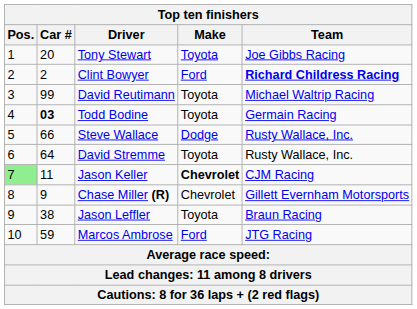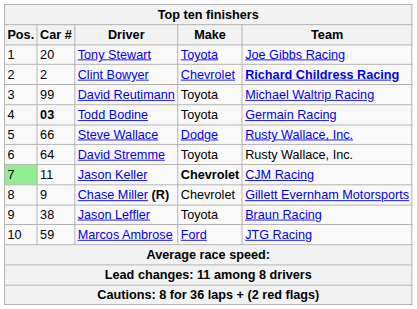 <table class="wikitable" style="font-size: 90%;">
 <tr>
 <th colspan=9>Top ten finishers</th>
 </tr>
 <tr>
 <th>Pos.</th>
 <th>Car #</th>
 <th>Driver</th>
 <th>Make</th>
 <th>Team</th>
 </tr>
 <tr>
 <td>1</td>
 <td>20</td>
 <td><a href='#'>Tony Stewart</a></td>
 <td><a href='#'>Toyota</a></td>
 <td><a href='#'>Joe Gibbs Racing</a></td>
 </tr>
 <tr>
 <td>2</td>
 <td>2</td>
 <td><a href='#'>Clint Bowyer</a></td>
-<td><a href='#'>Ford</a></td>
+<td><a href='#'>Chevrolet</a></td>
 <td><strong><a href='#'>Richard Childress Racing</a></strong></td>
 </tr>
 <tr>
 <td>3</td>
 <td>99</td>
 <td><a href='#'>David Reutimann</a></td>
 <td>Toyota</td>
 <td><a href='#'>Michael Waltrip Racing</a></td>
 </tr>
 <tr>
 <td>4</td>
 <td><strong>03</strong></td>
 <td><a href='#'>Todd Bodine</a></td>
 <td>Toyota</td>
 <td><a href='#'>Germain Racing</a></td>
 </tr>
 <tr>
 <td>5</td>
 <td>66</td>
 <td><a href='#'>Steve Wallace</a></td>
 <td><a href='#'>Dodge</a></td>
 <td><a href='#'>Rusty Wallace, Inc.</a></td>
 </tr>
 <tr>
 <td>6</td>
 <td>64</td>
 <td><a href='#'>David Stremme</a></td>
 <td>Toyota</td>
 <td>Rusty Wallace, Inc.</td>
 </tr>
 <tr>
 <td style="background: lightgreen;">7</td>
 <td>11</td>
 <td><a href='#'>Jason Keller</a></td>
 <td><strong>Chevrolet</strong></td>
 <td><a href='#'>CJM Racing</a></td>
 </tr>
 <tr>
 <td>8</td>
 <td>9</td>
 <td><a href='#'>Chase Miller</a> <strong>(R)</strong></td>
 <td>Chevrolet</td>
 <td><a href='#'>Gillett Evernham Motorsports</a></td>
 </tr>
 <tr>
 <td>9</td>
 <td>38</td>
 <td><a href='#'>Jason Leffler</a></td>
 <td>Toyota</td>
 <td><a href='#'>Braun Racing</a></td>
 </tr>
 <tr>
 <td>10</td>
 <td>59</td>
 <td><a href='#'>Marcos Ambrose</a></td>
 <td><a href='#'>Ford</a></td>
 <td><a href='#'>JTG Racing</a></td>
 </tr>
 <tr>
 <th colspan=9>Average race speed: </th>
 </tr>
 <tr>
 <th colspan=9>Lead changes: 11 among 8 drivers</th>
 </tr>
 <tr>
 <th colspan=9>Cautions: 8 for 36 laps + (2 red flags)</th>
 </tr>
 </table>
